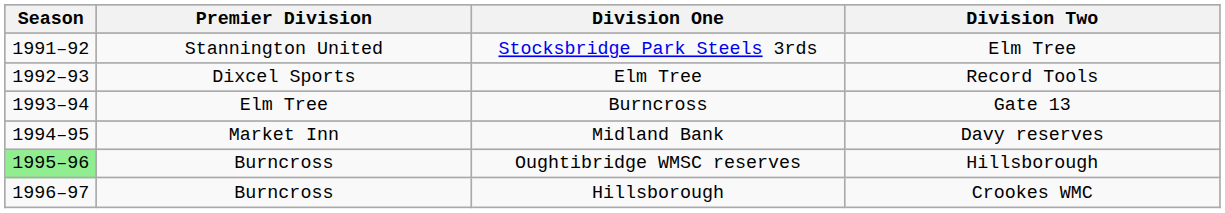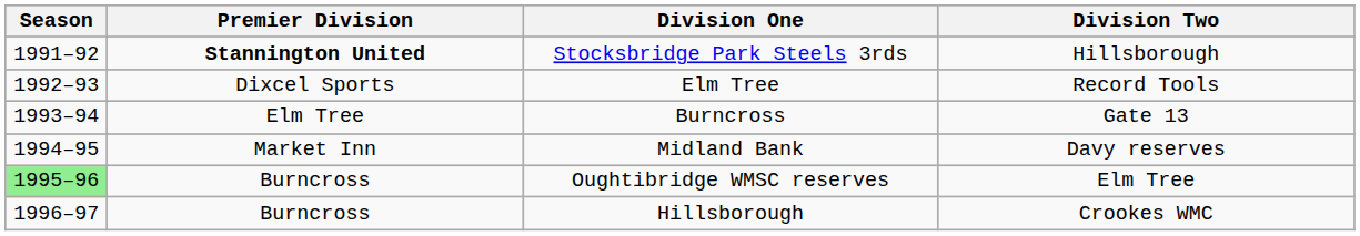 <table class="wikitable" style="text-align: center; font-size:85%">
 <tr>
 <th width=50>Season</th>
 <th width=220>Premier Division</th>
 <th width=220>Division One</th>
 <th width=220>Division Two</th>
 </tr>
 <tr>
 <td>1991–92</td>
-<td>Stannington United</td>
+<td><strong>Stannington United</strong></td>
 <td><a href='#'>Stocksbridge Park Steels</a> 3rds</td>
-<td>Elm Tree</td>
+<td>Hillsborough</td>
 </tr>
 <tr>
 <td>1992–93</td>
 <td>Dixcel Sports</td>
 <td>Elm Tree</td>
 <td>Record Tools</td>
 </tr>
 <tr>
 <td>1993–94</td>
 <td>Elm Tree</td>
 <td>Burncross</td>
 <td>Gate 13</td>
 </tr>
 <tr>
 <td>1994–95</td>
 <td>Market Inn</td>
 <td>Midland Bank</td>
 <td>Davy reserves</td>
 </tr>
 <tr>
 <td style="background: lightgreen;">1995–96</td>
 <td>Burncross</td>
 <td>Oughtibridge WMSC reserves</td>
-<td>Hillsborough</td>
+<td>Elm Tree</td>
 </tr>
 <tr>
 <td>1996–97</td>
 <td>Burncross</td>
 <td>Hillsborough</td>
 <td>Crookes WMC</td>
 </tr>
 </table>
